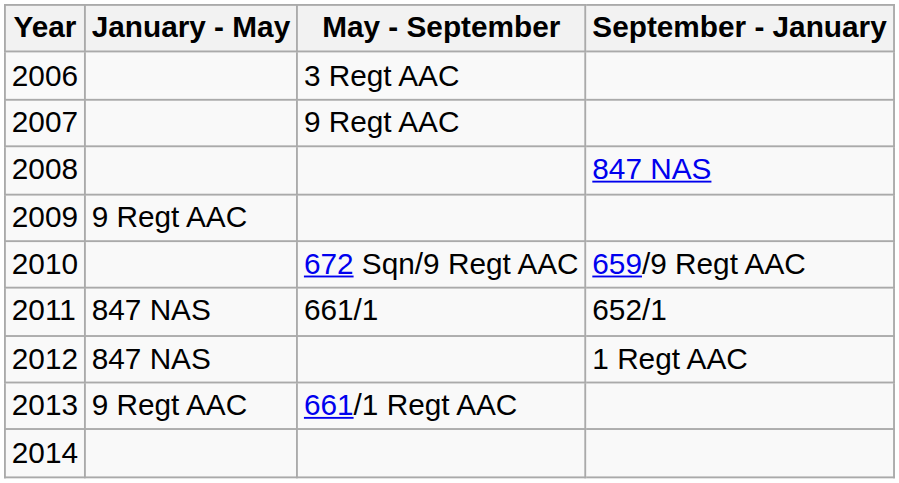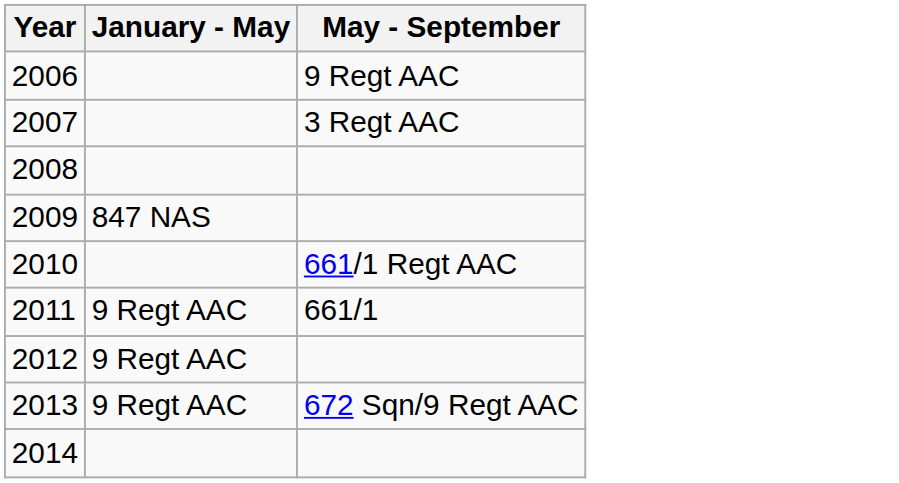 <table class="wikitable">
 <tr>
 <th>Year</th>
 <th>January - May</th>
 <th>May - September</th>
-<th>September - January</th>
 </tr>
 <tr>
 <td>2006</td>
 <td></td>
-<td>3 Regt AAC</td>
-<td></td>
+<td>9 Regt AAC</td>
 </tr>
 <tr>
 <td>2007</td>
 <td></td>
-<td>9 Regt AAC</td>
-<td></td>
+<td>3 Regt AAC</td>
 </tr>
 <tr>
 <td>2008</td>
 <td></td>
 <td></td>
-<td><a href='#'>847 NAS</a></td>
 </tr>
 <tr>
 <td>2009</td>
-<td>9 Regt AAC</td>
-<td></td>
+<td>847 NAS</td>
 <td></td>
 </tr>
 <tr>
 <td>2010</td>
 <td></td>
-<td><a href='#'>672</a> Sqn/9 Regt AAC</td>
-<td><a href='#'>659</a>/9 Regt AAC</td>
+<td><a href='#'>661</a>/1 Regt AAC</td>
 </tr>
 <tr>
 <td>2011</td>
-<td>847 NAS</td>
+<td>9 Regt AAC</td>
 <td>661/1</td>
-<td>652/1</td>
 </tr>
 <tr>
 <td>2012</td>
-<td>847 NAS</td>
+<td>9 Regt AAC</td>
 <td></td>
-<td>1 Regt AAC</td>
 </tr>
 <tr>
 <td>2013</td>
 <td>9 Regt AAC</td>
-<td><a href='#'>661</a>/1 Regt AAC</td>
-<td></td>
+<td><a href='#'>672</a> Sqn/9 Regt AAC</td>
 </tr>
 <tr>
 <td>2014</td>
 <td></td>
 <td></td>
-<td></td>
 </tr>
 </table>
